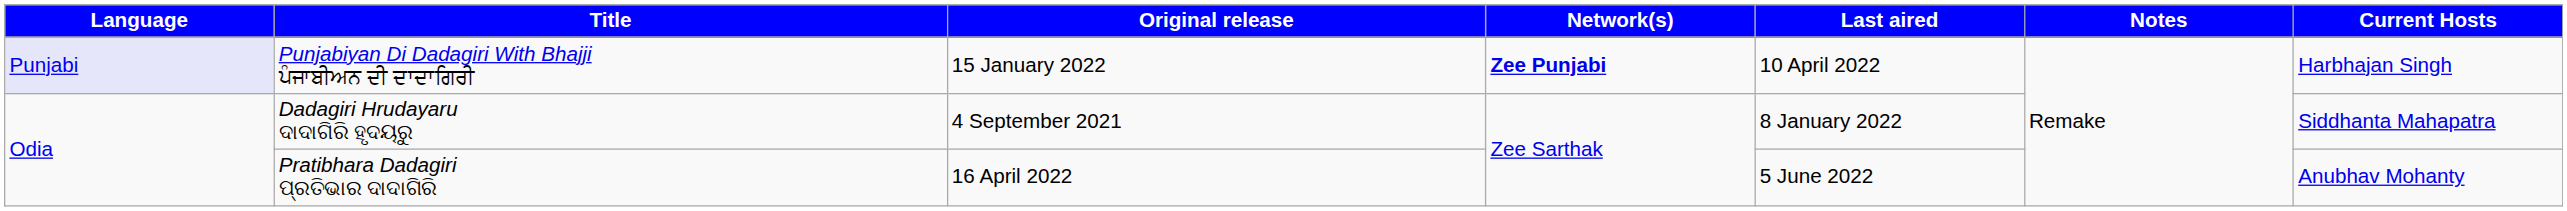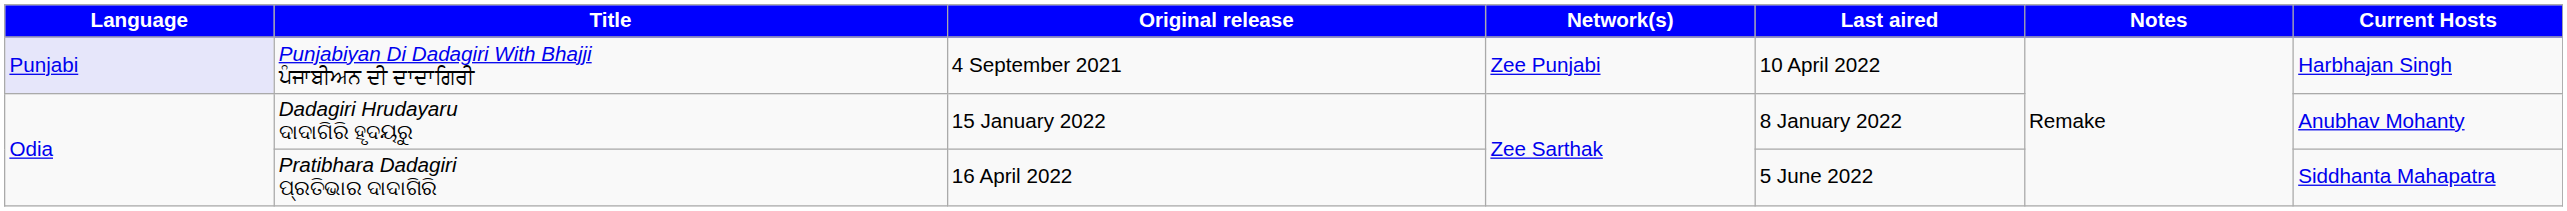 <table class="wikitable" style="width: 100%; margin-right: 0;">
 <tr style="color:white">
 <th style="background:Blue; width:10%;">Language</th>
 <th style="background:Blue; width:25%;">Title</th>
 <th style="background:Blue; width:20%;">Original release</th>
 <th style="background:Blue; width:10%;">Network(s)</th>
 <th style="background:Blue; width:10%;">Last aired</th>
 <th style="background:Blue; width:10%;">Notes</th>
 <th style="background:Blue; width:10%;">Current Hosts</th>
 </tr>
 <tr>
 <td style="background: lavender;"><a href='#'>Punjabi</a></td>
 <td><em><a href='#'>Punjabiyan Di Dadagiri With Bhajji</a></em> <br> ਪੰਜਾਬੀਅਨ ਦੀ ਦਾਦਾਗਿਰੀ</td>
-<td>15 January 2022</td>
-<td><strong><a href='#'>Zee Punjabi</a></strong></td>
+<td>4 September 2021</td>
+<td><a href='#'>Zee Punjabi</a></td>
 <td>10 April 2022</td>
 <td rowspan="3">Remake</td>
 <td><a href='#'>Harbhajan Singh</a></td>
 </tr>
 <tr>
 <td rowspan="2"><a href='#'>Odia</a></td>
 <td><em>Dadagiri Hrudayaru</em><br>ଦାଦାଗିରି ହୃଦୟରୁ</td>
-<td>4 September 2021</td>
+<td>15 January 2022</td>
 <td rowspan="2"><a href='#'>Zee Sarthak</a></td>
 <td>8 January 2022</td>
-<td><a href='#'>Siddhanta Mahapatra</a></td>
+<td><a href='#'>Anubhav Mohanty</a></td>
 </tr>
 <tr>
 <td><em>Pratibhara Dadagiri</em><br>ପ୍ରତିଭାର ଦାଦାଗିରି</td>
 <td>16 April 2022</td>
 <td>5 June 2022</td>
-<td><a href='#'>Anubhav Mohanty</a></td>
+<td><a href='#'>Siddhanta Mahapatra</a></td>
 </tr>
 </table>
